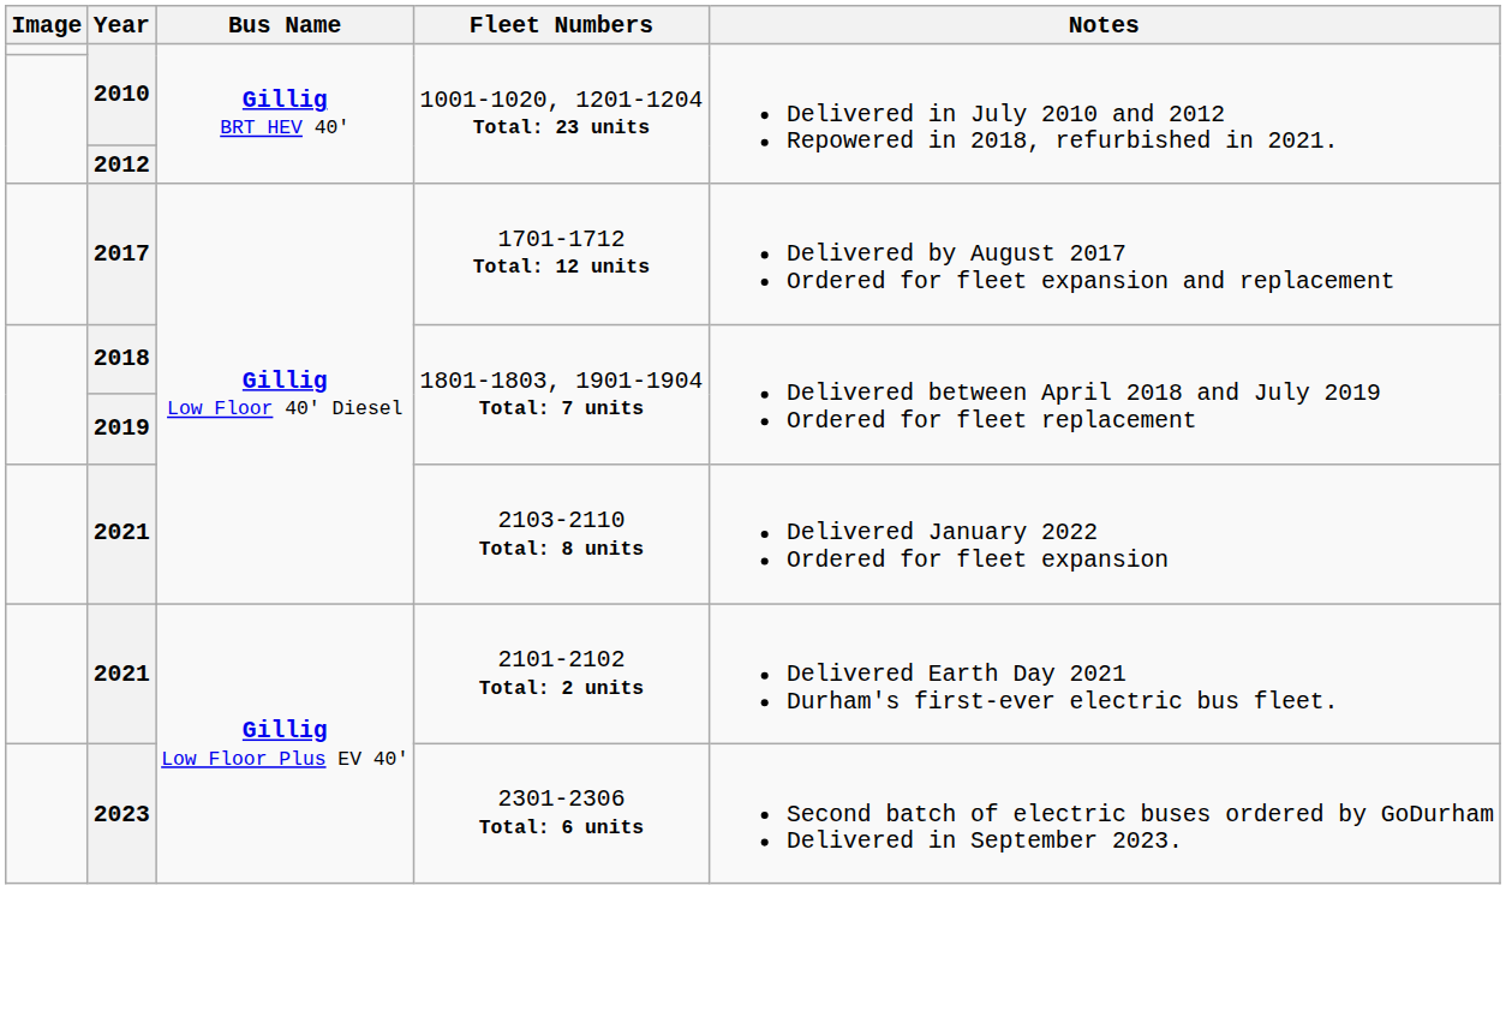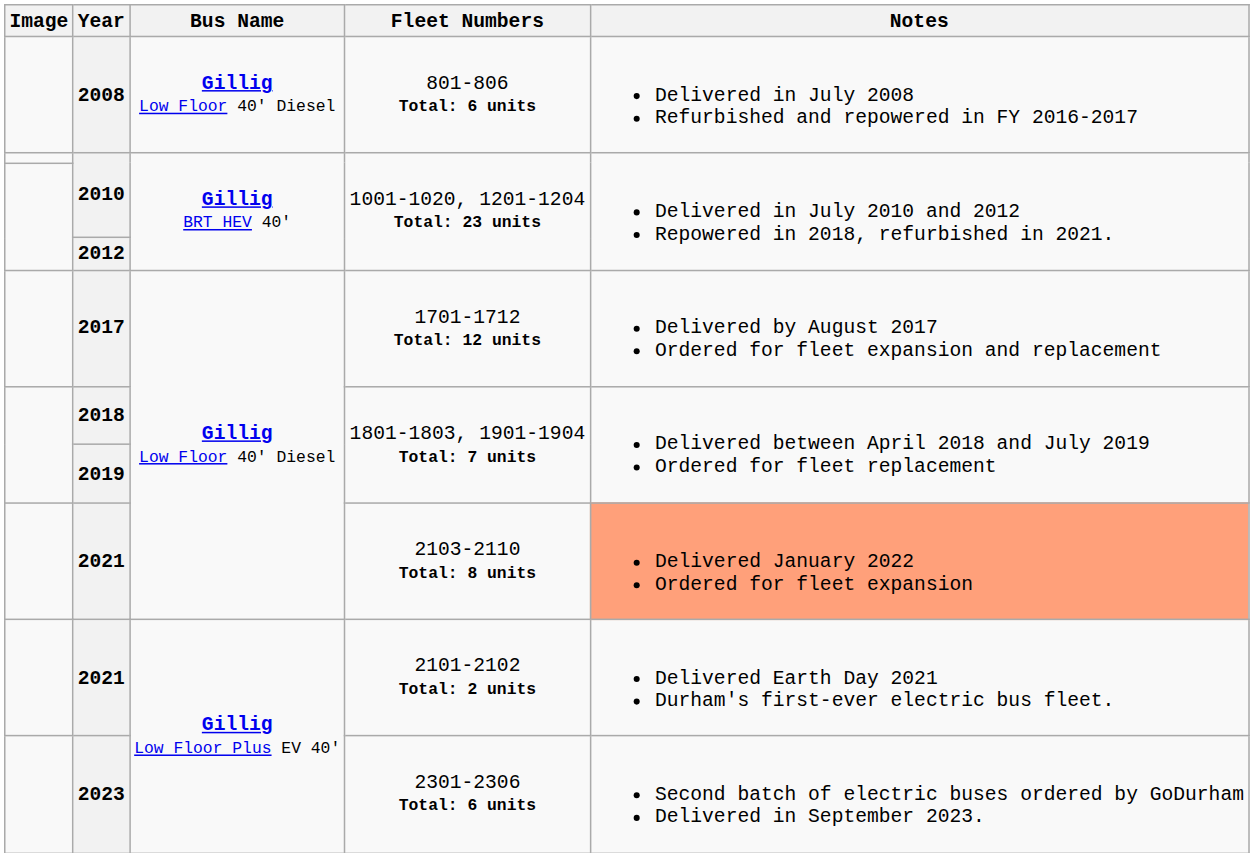 <table class="wikitable">
 <tr>
 <th>Image</th>
 <th>Year</th>
 <th>Bus Name</th>
 <th>Fleet Numbers</th>
 <th>Notes</th>
+</tr>
+<tr>
+<td></td>
+<th>2008</th>
+<td align="center" style:><a href='#'><strong>Gillig</strong></a><br><small><a href='#'>Low Floor</a> 40' Diesel</small><br></td>
+<td align="center" style:>801-806<strong><br><small>Total: 6 units</small></strong><br></td>
+<td><br><ul><li>Delivered in July 2008</li><li>Refurbished and repowered in FY 2016-2017</li></ul></td>
 </tr>
 <tr>
 <td></td>
 <th rowspan="2">2010</th>
 <td rowspan="3" align="center" style:><strong><a href='#'>Gillig</a></strong><br><small><a href='#'>BRT HEV</a> 40'</small><br></td>
 <td rowspan="3" align="center" style:>1001-1020, 1201-1204<br><strong><small>Total: 23 units</small></strong></td>
 <td rowspan="3"><br><ul><li>Delivered in July 2010 and 2012</li><li>Repowered in 2018, refurbished in 2021.</li></ul></td>
 </tr>
 <tr>
 <td rowspan="2"></td>
 </tr>
 <tr>
 <th>2012</th>
 </tr>
 <tr>
 <td></td>
 <th>2017</th>
 <td rowspan="4" align="center" style:><strong><a href='#'>Gillig</a></strong><br><small><a href='#'>Low Floor</a> 40' Diesel</small></td>
 <td align="center" style:>1701-1712<strong><br><small>Total: 12 units</small><br></strong></td>
 <td><br><ul><li>Delivered by August 2017</li><li>Ordered for fleet expansion and replacement</li></ul></td>
 </tr>
 <tr>
 <td rowspan="2"></td>
 <th>2018</th>
 <td rowspan="2" align="center" style:>1801-1803, 1901-1904<strong><br><small>Total: 7 units</small></strong></td>
 <td rowspan="2"><br><ul><li>Delivered between April 2018 and July 2019</li><li>Ordered for fleet replacement</li></ul></td>
 </tr>
 <tr>
 <th>2019</th>
 </tr>
 <tr>
 <td></td>
 <th rowspan="2">2021</th>
 <td align="center" style:>2103-2110<strong><br><small>Total: 8 units</small><br></strong></td>
-<td><br><ul><li>Delivered January 2022</li><li>Ordered for fleet expansion</li></ul></td>
+<td style="background: lightsalmon;"><br><ul><li>Delivered January 2022</li><li>Ordered for fleet expansion</li></ul></td>
 </tr>
 <tr>
 <td rowspan="2"></td>
 <td rowspan="3" align="center" style:><strong><a href='#'>Gillig</a></strong> <br><small><a href='#'>Low Floor Plus</a> EV 40'</small><br></td>
 <td rowspan="2" align="center" style:>2101-2102<strong><br><small>Total: 2 units</small></strong></td>
 <td rowspan="2"><br><ul><li>Delivered Earth Day 2021</li><li>Durham's first-ever electric bus fleet.</li></ul></td>
 </tr>
 <tr>
 <th>2021</th>
 </tr>
 <tr>
 <td></td>
 <th>2023</th>
 <td align="center" style:>2301-2306<strong><br><small>Total: 6 units</small></strong></td>
 <td><br><ul><li>Second batch of electric buses ordered by GoDurham</li><li>Delivered in September 2023.</li></ul></td>
 </tr>
 </table>
